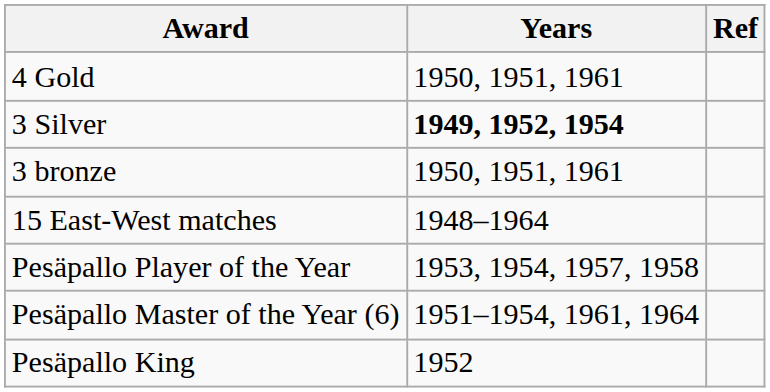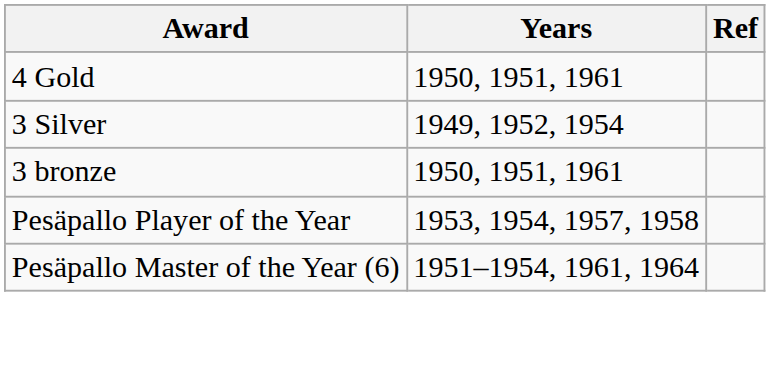 <table class="wikitable">
 <tr>
 <th>Award</th>
 <th>Years</th>
 <th>Ref</th>
 </tr>
 <tr>
 <td>4 Gold</td>
 <td>1950, 1951, 1961</td>
 <td></td>
 </tr>
 <tr>
 <td>3 Silver</td>
-<td><strong>1949, 1952, 1954</strong></td>
+<td>1949, 1952, 1954</td>
 <td></td>
 </tr>
 <tr>
 <td>3 bronze</td>
 <td>1950, 1951, 1961</td>
-<td></td>
-</tr>
-<tr>
-<td>15 East-West matches</td>
-<td>1948–1964</td>
 <td></td>
 </tr>
 <tr>
 <td>Pesäpallo Player of the Year</td>
 <td>1953, 1954, 1957, 1958</td>
 <td></td>
 </tr>
 <tr>
 <td>Pesäpallo Master of the Year (6)</td>
 <td>1951–1954, 1961, 1964</td>
 <td></td>
 </tr>
-<tr>
-<td>Pesäpallo King</td>
-<td>1952</td>
-<td></td>
-</tr>
 </table>
